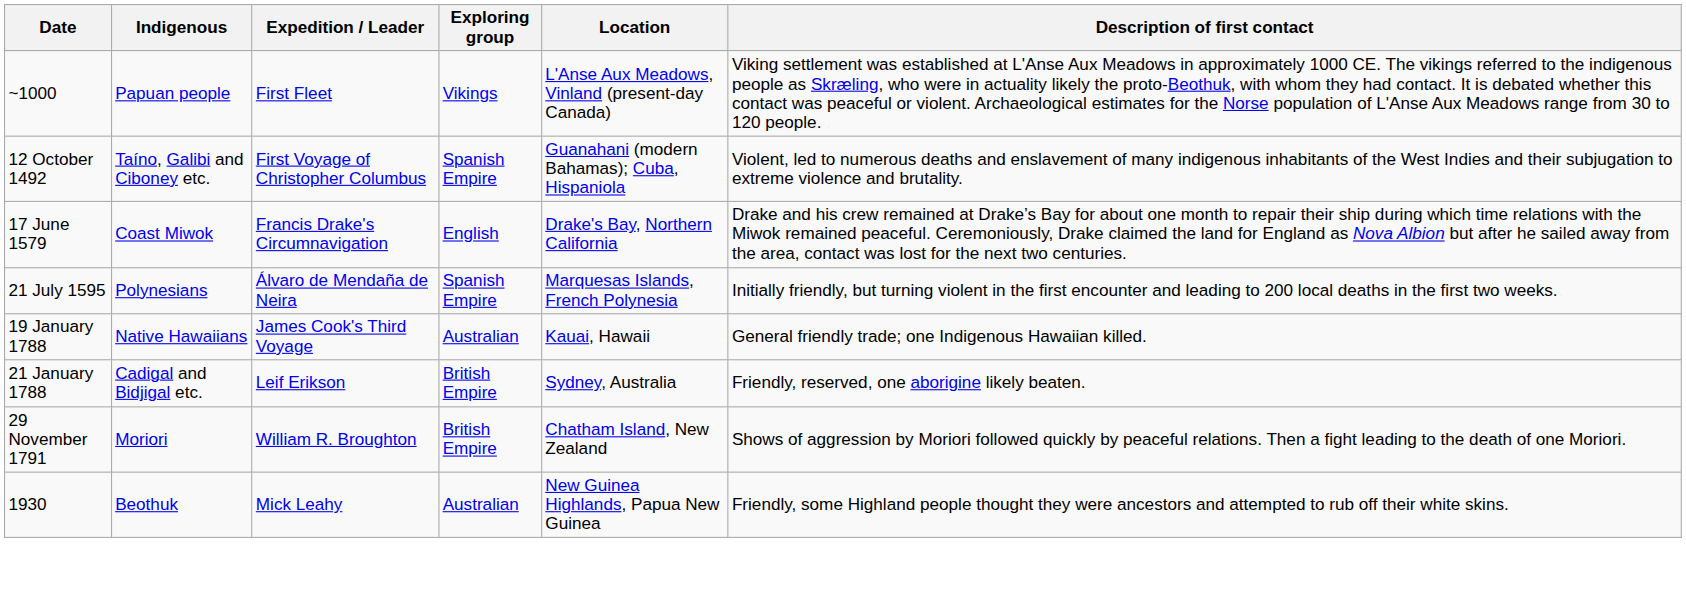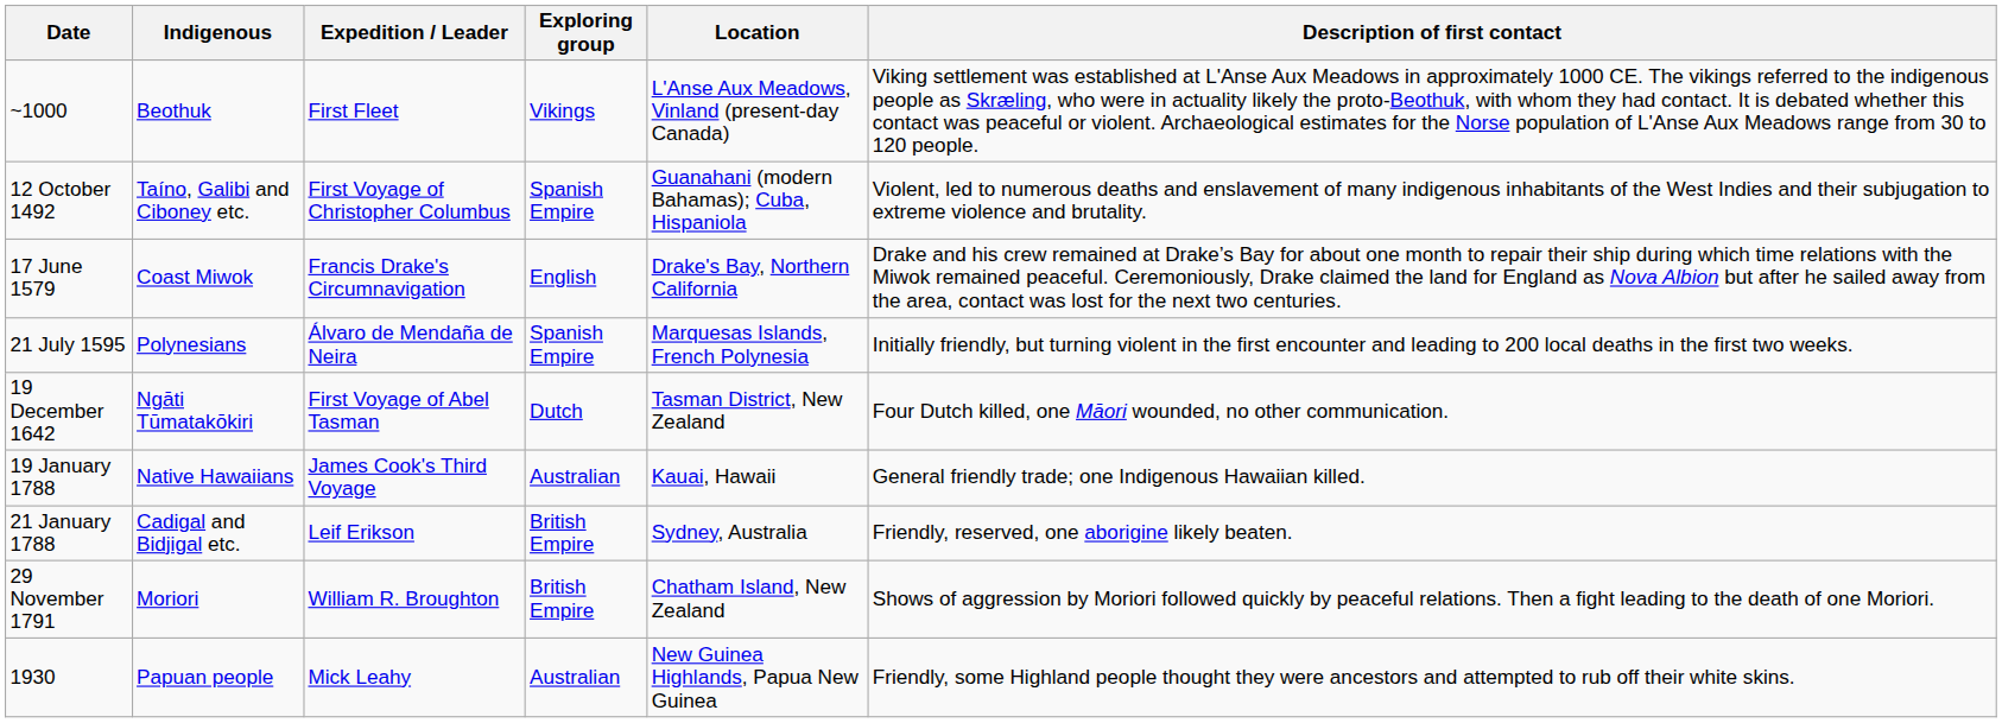 <table class="wikitable">
 <tr>
 <th>Date</th>
 <th>Indigenous</th>
 <th>Expedition / Leader</th>
 <th>Exploring group</th>
 <th>Location</th>
 <th>Description of first contact</th>
 </tr>
 <tr>
 <td>~1000</td>
-<td><a href='#'>Papuan people</a></td>
+<td><a href='#'>Beothuk</a></td>
 <td><a href='#'>First Fleet</a></td>
 <td><a href='#'>Vikings</a></td>
 <td><a href='#'>L'Anse Aux Meadows</a>, <a href='#'>Vinland</a> (present-day Canada)</td>
 <td>Viking settlement was established at L'Anse Aux Meadows in approximately 1000 CE. The vikings referred to the indigenous people as <a href='#'>Skræling</a>, who were in actuality likely the proto-<a href='#'>Beothuk</a>, with whom they had contact. It is debated whether this contact was peaceful or violent. Archaeological estimates for the <a href='#'>Norse</a> population of L'Anse Aux Meadows range from 30 to 120 people.</td>
 </tr>
 <tr>
 <td>12 October 1492</td>
 <td><a href='#'>Taíno</a>, <a href='#'>Galibi</a> and <a href='#'>Ciboney</a> etc.</td>
 <td><a href='#'>First Voyage of Christopher Columbus</a></td>
 <td><a href='#'>Spanish Empire</a></td>
 <td><a href='#'>Guanahani</a> (modern Bahamas); <a href='#'>Cuba</a>, <a href='#'>Hispaniola</a></td>
 <td>Violent, led to numerous deaths and enslavement of many indigenous inhabitants of the West Indies and their subjugation to extreme violence and brutality.</td>
 </tr>
 <tr>
 <td>17 June 1579</td>
 <td><a href='#'>Coast Miwok</a></td>
 <td><a href='#'>Francis Drake's Circumnavigation</a></td>
 <td><a href='#'>English</a></td>
 <td><a href='#'>Drake's Bay</a>, <a href='#'>Northern California</a></td>
 <td>Drake and his crew remained at Drake’s Bay for about one month to repair their ship during which time relations with the Miwok remained peaceful. Ceremoniously, Drake claimed the land for England as <em><a href='#'>Nova Albion</a></em> but after he sailed away from the area, contact was lost for the next two centuries.</td>
 </tr>
 <tr>
 <td>21 July 1595</td>
 <td><a href='#'>Polynesians</a></td>
 <td><a href='#'>Álvaro de Mendaña de Neira</a></td>
 <td><a href='#'>Spanish Empire</a></td>
 <td><a href='#'>Marquesas Islands</a>, <a href='#'>French Polynesia</a></td>
 <td>Initially friendly, but turning violent in the first encounter and leading to 200 local deaths in the first two weeks.</td>
 </tr>
 <tr>
+<td>19 December 1642</td>
+<td><a href='#'>Ngāti Tūmatakōkiri</a></td>
+<td><a href='#'>First Voyage of Abel Tasman</a></td>
+<td><a href='#'>Dutch</a></td>
+<td><a href='#'>Tasman District</a>, New Zealand</td>
+<td>Four Dutch killed, one <em><a href='#'>Māori</a></em> wounded, no other communication.</td>
+</tr>
+<tr>
 <td>19 January 1788</td>
 <td><a href='#'>Native Hawaiians</a></td>
 <td><a href='#'>James Cook's Third Voyage</a></td>
 <td><a href='#'>Australian</a></td>
 <td><a href='#'>Kauai</a>, Hawaii</td>
 <td>General friendly trade; one Indigenous Hawaiian killed.</td>
 </tr>
 <tr>
 <td>21 January 1788</td>
 <td><a href='#'>Cadigal</a> and <a href='#'>Bidjigal</a> etc.</td>
 <td><a href='#'>Leif Erikson</a></td>
 <td><a href='#'>British Empire</a></td>
 <td><a href='#'>Sydney</a>, Australia</td>
 <td>Friendly, reserved, one <a href='#'>aborigine</a> likely beaten.</td>
 </tr>
 <tr>
 <td>29 November 1791</td>
 <td><a href='#'>Moriori</a></td>
 <td><a href='#'>William R. Broughton</a></td>
 <td><a href='#'>British Empire</a></td>
 <td><a href='#'>Chatham Island</a>, New Zealand</td>
 <td>Shows of aggression by Moriori followed quickly by peaceful relations. Then a fight leading to the death of one Moriori.</td>
 </tr>
 <tr>
 <td>1930</td>
-<td><a href='#'>Beothuk</a></td>
+<td><a href='#'>Papuan people</a></td>
 <td><a href='#'>Mick Leahy</a></td>
 <td><a href='#'>Australian</a></td>
 <td><a href='#'>New Guinea Highlands</a>, Papua New Guinea</td>
 <td>Friendly, some Highland people thought they were ancestors and attempted to rub off their white skins.</td>
 </tr>
 </table>
